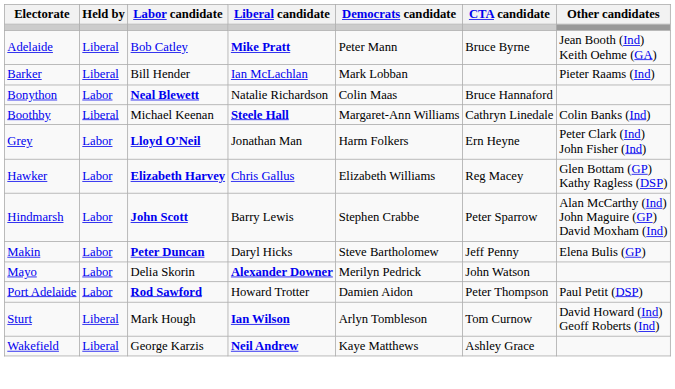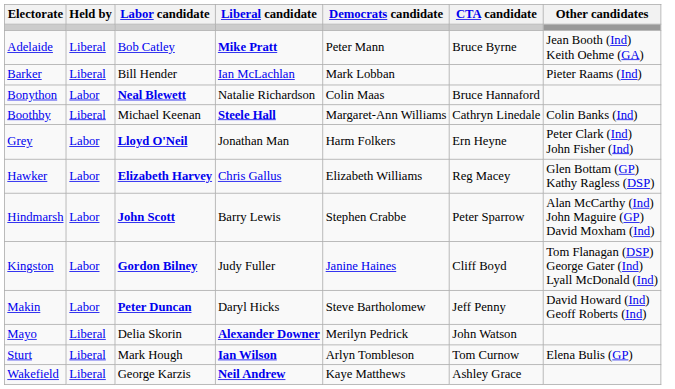 <table class="wikitable">
 <tr>
 <th>Electorate</th>
 <th>Held by</th>
 <th><a href='#'>Labor</a> candidate</th>
 <th><a href='#'>Liberal</a> candidate</th>
 <th><a href='#'>Democrats</a> candidate</th>
 <th><a href='#'>CTA</a> candidate</th>
 <th>Other candidates</th>
 </tr>
 <tr bgcolor="#cccccc">
 <td></td>
 <td></td>
 <td></td>
 <td></td>
 <td></td>
 <td></td>
 <td bgcolor="#999999"></td>
 </tr>
 <tr>
 <td><a href='#'>Adelaide</a></td>
 <td><a href='#'>Liberal</a></td>
 <td><a href='#'>Bob Catley</a></td>
 <td><strong><a href='#'>Mike Pratt</a></strong></td>
 <td>Peter Mann</td>
 <td>Bruce Byrne</td>
 <td>Jean Booth (<a href='#'>Ind</a>)<br>Keith Oehme (<a href='#'>GA</a>)</td>
 </tr>
 <tr>
 <td><a href='#'>Barker</a></td>
 <td><a href='#'>Liberal</a></td>
 <td>Bill Hender</td>
 <td><a href='#'>Ian McLachlan</a></td>
 <td>Mark Lobban</td>
 <td></td>
 <td>Pieter Raams (<a href='#'>Ind</a>)</td>
 </tr>
 <tr>
 <td><a href='#'>Bonython</a></td>
 <td><a href='#'>Labor</a></td>
 <td><strong><a href='#'>Neal Blewett</a></strong></td>
 <td>Natalie Richardson</td>
 <td>Colin Maas</td>
 <td>Bruce Hannaford</td>
 <td></td>
 </tr>
 <tr>
 <td><a href='#'>Boothby</a></td>
 <td><a href='#'>Liberal</a></td>
 <td>Michael Keenan</td>
 <td><strong><a href='#'>Steele Hall</a></strong></td>
 <td>Margaret-Ann Williams</td>
 <td>Cathryn Linedale</td>
 <td>Colin Banks (<a href='#'>Ind</a>)</td>
 </tr>
 <tr>
 <td><a href='#'>Grey</a></td>
 <td><a href='#'>Labor</a></td>
 <td><strong><a href='#'>Lloyd O'Neil</a></strong></td>
 <td>Jonathan Man</td>
 <td>Harm Folkers</td>
 <td>Ern Heyne</td>
 <td>Peter Clark (<a href='#'>Ind</a>)<br>John Fisher (<a href='#'>Ind</a>)</td>
 </tr>
 <tr>
 <td><a href='#'>Hawker</a></td>
 <td><a href='#'>Labor</a></td>
 <td><strong><a href='#'>Elizabeth Harvey</a></strong></td>
 <td><a href='#'>Chris Gallus</a></td>
 <td>Elizabeth Williams</td>
 <td>Reg Macey</td>
 <td>Glen Bottam (<a href='#'>GP</a>)<br>Kathy Ragless (<a href='#'>DSP</a>)</td>
 </tr>
 <tr>
 <td><a href='#'>Hindmarsh</a></td>
 <td><a href='#'>Labor</a></td>
 <td><strong><a href='#'>John Scott</a></strong></td>
 <td>Barry Lewis</td>
 <td>Stephen Crabbe</td>
 <td>Peter Sparrow</td>
 <td>Alan McCarthy (<a href='#'>Ind</a>)<br>John Maguire (<a href='#'>GP</a>)<br>David Moxham (<a href='#'>Ind</a>)</td>
 </tr>
 <tr>
+<td><a href='#'>Kingston</a></td>
+<td><a href='#'>Labor</a></td>
+<td><strong><a href='#'>Gordon Bilney</a></strong></td>
+<td>Judy Fuller</td>
+<td><a href='#'>Janine Haines</a></td>
+<td>Cliff Boyd</td>
+<td>Tom Flanagan (<a href='#'>DSP</a>)<br>George Gater (<a href='#'>Ind</a>)<br>Lyall McDonald (<a href='#'>Ind</a>)</td>
+</tr>
+<tr>
 <td><a href='#'>Makin</a></td>
 <td><a href='#'>Labor</a></td>
 <td><strong><a href='#'>Peter Duncan</a></strong></td>
 <td>Daryl Hicks</td>
 <td>Steve Bartholomew</td>
 <td>Jeff Penny</td>
-<td>Elena Bulis (<a href='#'>GP</a>)</td>
+<td>David Howard (<a href='#'>Ind</a>)<br>Geoff Roberts (<a href='#'>Ind</a>)</td>
 </tr>
 <tr>
 <td><a href='#'>Mayo</a></td>
-<td><a href='#'>Labor</a></td>
+<td><a href='#'>Liberal</a></td>
 <td>Delia Skorin</td>
 <td><strong><a href='#'>Alexander Downer</a></strong></td>
 <td>Merilyn Pedrick</td>
 <td>John Watson</td>
 <td></td>
-</tr>
-<tr>
-<td><a href='#'>Port Adelaide</a></td>
-<td><a href='#'>Labor</a></td>
-<td><strong><a href='#'>Rod Sawford</a></strong></td>
-<td>Howard Trotter</td>
-<td>Damien Aidon</td>
-<td>Peter Thompson</td>
-<td>Paul Petit (<a href='#'>DSP</a>)</td>
 </tr>
 <tr>
 <td><a href='#'>Sturt</a></td>
 <td><a href='#'>Liberal</a></td>
 <td>Mark Hough</td>
 <td><strong><a href='#'>Ian Wilson</a></strong></td>
 <td>Arlyn Tombleson</td>
 <td>Tom Curnow</td>
-<td>David Howard (<a href='#'>Ind</a>)<br>Geoff Roberts (<a href='#'>Ind</a>)</td>
+<td>Elena Bulis (<a href='#'>GP</a>)</td>
 </tr>
 <tr>
 <td><a href='#'>Wakefield</a></td>
 <td><a href='#'>Liberal</a></td>
 <td>George Karzis</td>
 <td><strong><a href='#'>Neil Andrew</a></strong></td>
 <td>Kaye Matthews</td>
 <td>Ashley Grace</td>
 <td></td>
 </tr>
 </table>
